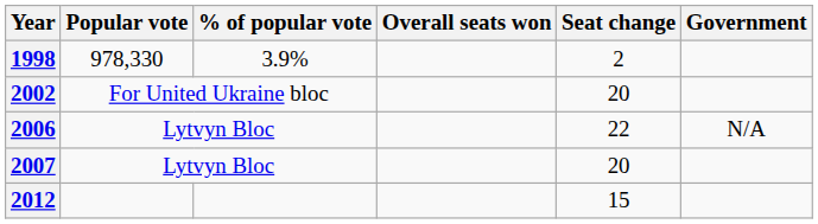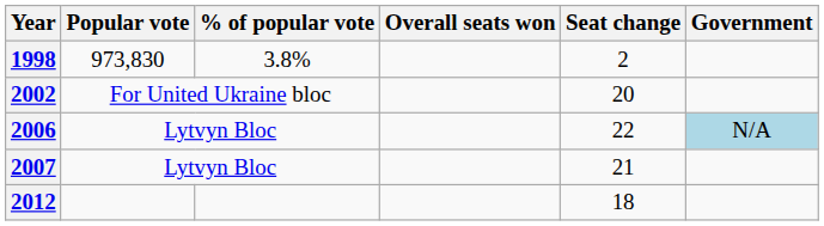 <table class="wikitable" style="text-align:center">
 <tr>
 <th>Year</th>
 <th>Popular vote</th>
 <th>% of popular vote</th>
 <th>Overall seats won</th>
 <th>Seat change</th>
 <th rowspan=1>Government</th>
 </tr>
 <tr>
 <th><a href='#'>1998</a></th>
-<td>978,330</td>
-<td>3.9%</td>
+<td>973,830</td>
+<td>3.8%</td>
 <td></td>
 <td> 2</td>
 <td></td>
 </tr>
 <tr>
 <th><a href='#'>2002</a></th>
 <td colspan=2><a href='#'>For United Ukraine</a> bloc</td>
 <td></td>
 <td> 20</td>
 <td></td>
 </tr>
 <tr>
 <th><a href='#'>2006</a></th>
 <td colspan=2><a href='#'>Lytvyn Bloc</a></td>
 <td></td>
 <td> 22</td>
-<td align=center>N/A</td>
+<td align=center style="background: lightblue;">N/A</td>
 </tr>
 <tr>
 <th><a href='#'>2007</a></th>
 <td colspan=2><a href='#'>Lytvyn Bloc</a></td>
 <td></td>
-<td> 20</td>
+<td> 21</td>
 <td></td>
 </tr>
 <tr>
 <th><a href='#'>2012</a></th>
 <td></td>
 <td></td>
 <td></td>
-<td> 15</td>
+<td> 18</td>
 <td></td>
 </tr>
 </table>
